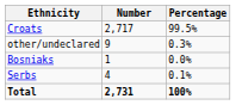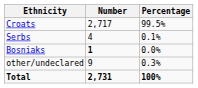 <table class="wikitable">
 <tr>
 <th width="100px">Ethnicity</th>
 <th width="80px">Number</th>
 <th width="80px">Percentage</th>
 </tr>
 <tr>
 <td><a href='#'>Croats</a></td>
 <td>2,717</td>
 <td>99.5%</td>
 </tr>
 <tr>
+<td><a href='#'>Serbs</a></td>
+<td>4</td>
+<td>0.1%</td>
+</tr>
+<tr>
+<td><a href='#'>Bosniaks</a></td>
+<td><strong>1</strong></td>
+<td>0.0%</td>
+</tr>
+<tr>
 <td>other/undeclared</td>
 <td>9</td>
 <td>0.3%</td>
-</tr>
-<tr>
-<td><a href='#'>Bosniaks</a></td>
-<td>1</td>
-<td>0.0%</td>
-</tr>
-<tr>
-<td><a href='#'>Serbs</a></td>
-<td>4</td>
-<td>0.1%</td>
 </tr>
 <tr>
 <td><strong>Total</strong></td>
 <td><strong>2,731</strong></td>
 <td><strong>100%</strong></td>
 </tr>
 </table>
